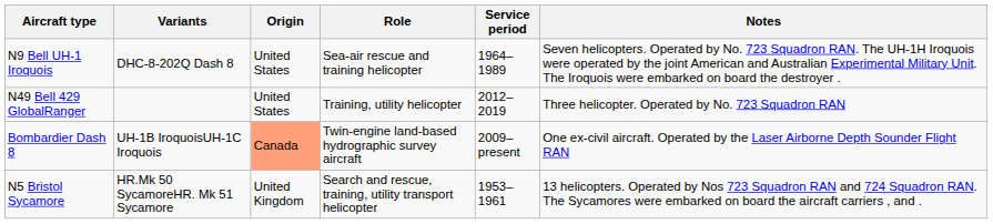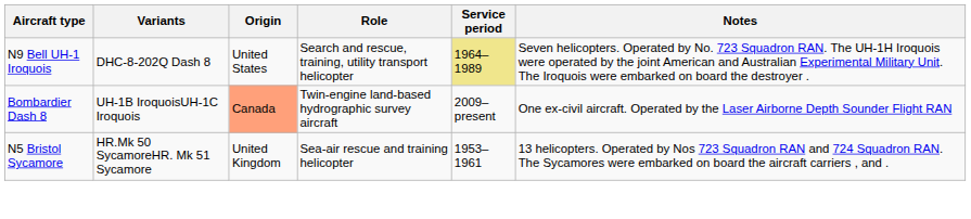 <table class="wikitable sortable">
 <tr>
 <th>Aircraft type</th>
 <th>Variants</th>
 <th>Origin</th>
 <th>Role</th>
 <th>Service period</th>
 <th>Notes</th>
 </tr>
 <tr>
 <td>N9 <a href='#'>Bell UH-1 Iroquois</a></td>
 <td>DHC-8-202Q Dash 8</td>
 <td>United States</td>
-<td>Sea-air rescue and training helicopter</td>
-<td>1964–1989</td>
+<td>Search and rescue, training, utility transport helicopter</td>
+<td style="background: khaki;">1964–1989</td>
 <td>Seven helicopters. Operated by No. <a href='#'>723 Squadron RAN</a>. The UH-1H Iroquois were operated by the joint American and Australian <a href='#'>Experimental Military Unit</a>. The Iroquois were embarked on board the destroyer .</td>
-</tr>
-<tr>
-<td>N49 <a href='#'>Bell 429 GlobalRanger</a></td>
-<td></td>
-<td>United States</td>
-<td>Training, utility helicopter</td>
-<td>2012–2019</td>
-<td>Three helicopter. Operated by No. <a href='#'>723 Squadron RAN</a></td>
 </tr>
 <tr>
 <td><a href='#'>Bombardier Dash 8</a></td>
 <td>UH-1B IroquoisUH-1C Iroquois</td>
 <td style="background: lightsalmon;">Canada</td>
 <td>Twin-engine land-based hydrographic survey aircraft</td>
 <td>2009–present</td>
 <td>One ex-civil aircraft. Operated by the <a href='#'>Laser Airborne Depth Sounder Flight RAN</a></td>
 </tr>
 <tr>
 <td>N5 <a href='#'>Bristol Sycamore</a></td>
 <td>HR.Mk 50 SycamoreHR. Mk 51 Sycamore</td>
 <td>United Kingdom</td>
-<td>Search and rescue, training, utility transport helicopter</td>
+<td>Sea-air rescue and training helicopter</td>
 <td>1953–1961</td>
 <td>13 helicopters. Operated by Nos <a href='#'>723 Squadron RAN</a> and <a href='#'>724 Squadron RAN</a>. The Sycamores were embarked on board the aircraft carriers ,  and .</td>
 </tr>
 </table>
